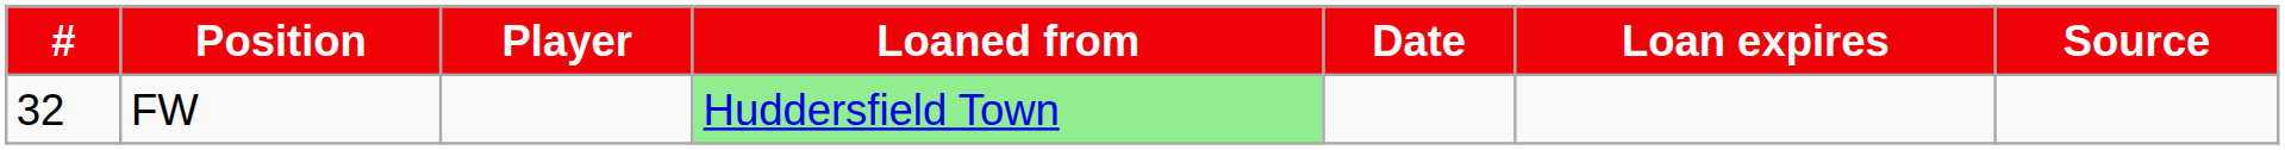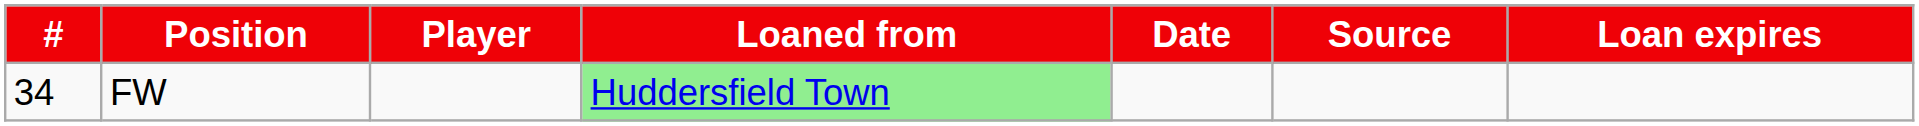 <table class="wikitable sortable" style="width:90%; text-align:center; font-size:95%; text-align:left">
 <tr>
 <th style="background:#EF0107; color:#FFFFFF">#</th>
 <th style="background:#EF0107; color:#FFFFFF">Position</th>
 <th style="background:#EF0107; color:#FFFFFF">Player</th>
 <th style="background:#EF0107; color:#FFFFFF">Loaned from</th>
 <th style="background:#EF0107; color:#FFFFFF">Date</th>
+<th style="background:#EF0107; color:#FFFFFF">Source</th>
 <th style="background:#EF0107; color:#FFFFFF">Loan expires</th>
-<th style="background:#EF0107; color:#FFFFFF">Source</th>
 </tr>
 <tr>
-<td>32</td>
+<td>34</td>
 <td>FW</td>
 <td></td>
 <td style="background: lightgreen;"> <a href='#'>Huddersfield Town</a></td>
 <td></td>
 <td></td>
 <td></td>
 </tr>
 </table>
